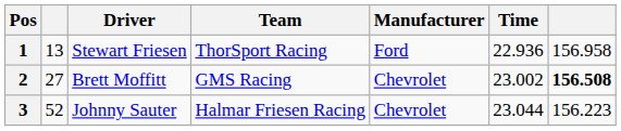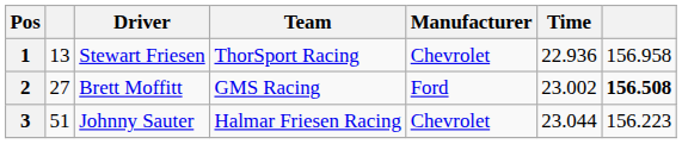 <table class="wikitable" style="font-size:95%">
 <tr>
 <th>Pos</th>
 <th></th>
 <th>Driver</th>
 <th>Team</th>
 <th>Manufacturer</th>
 <th>Time</th>
 <th></th>
 </tr>
 <tr>
 <th>1</th>
 <td>13</td>
 <td><a href='#'>Stewart Friesen</a></td>
 <td><a href='#'>ThorSport Racing</a></td>
-<td><a href='#'>Ford</a></td>
+<td><a href='#'>Chevrolet</a></td>
 <td>22.936</td>
 <td>156.958</td>
 </tr>
 <tr>
 <th>2</th>
 <td>27</td>
 <td><a href='#'>Brett Moffitt</a></td>
 <td><a href='#'>GMS Racing</a></td>
-<td><a href='#'>Chevrolet</a></td>
+<td><a href='#'>Ford</a></td>
 <td>23.002</td>
 <td><strong>156.508</strong></td>
 </tr>
 <tr>
 <th>3</th>
-<td>52</td>
+<td>51</td>
 <td><a href='#'>Johnny Sauter</a></td>
 <td><a href='#'>Halmar Friesen Racing</a></td>
 <td><a href='#'>Chevrolet</a></td>
 <td>23.044</td>
 <td>156.223</td>
 </tr>
 <tr>
 </tr>
 </table>
